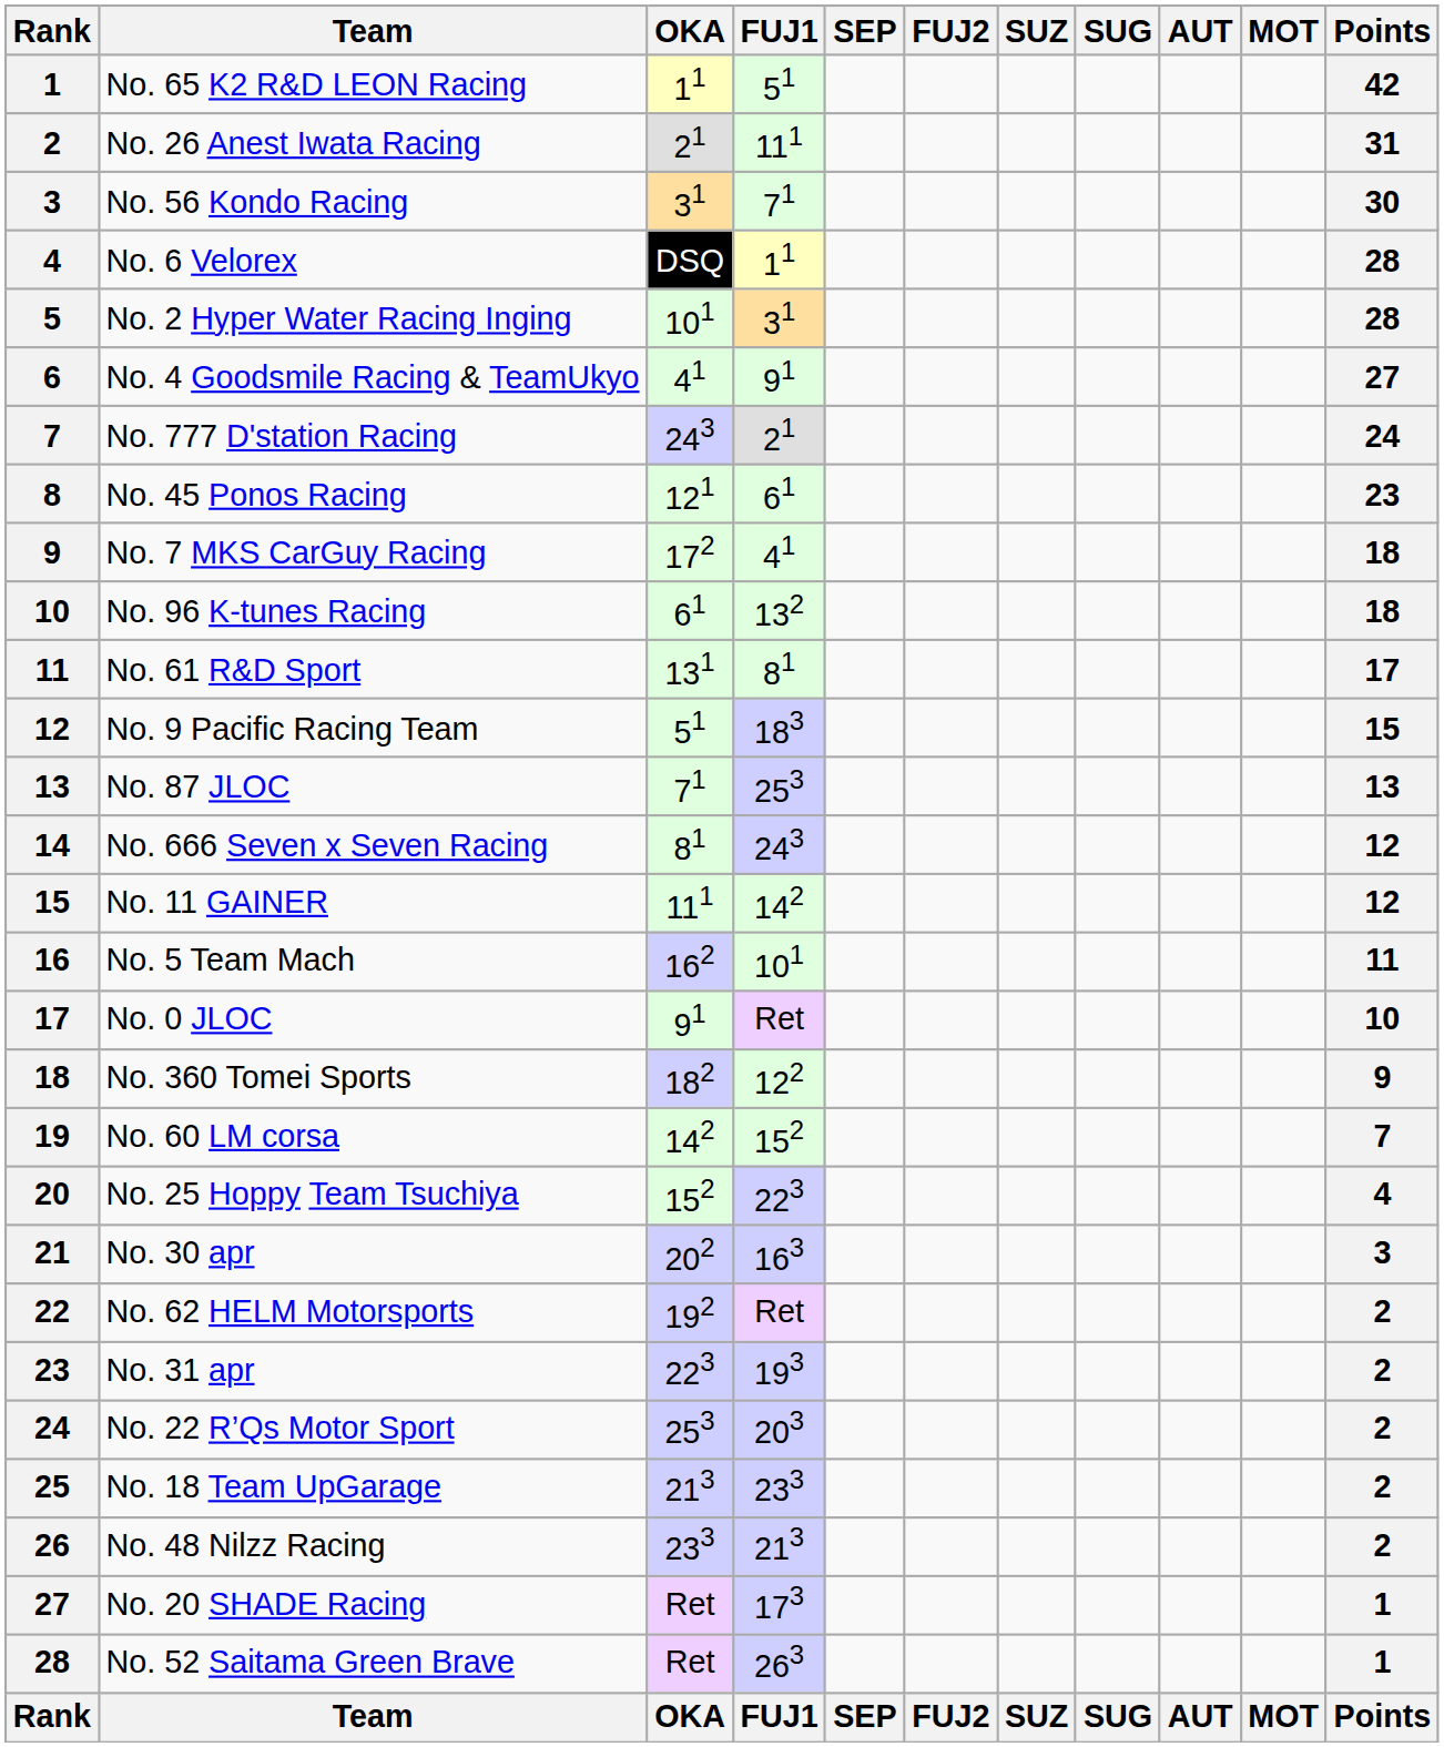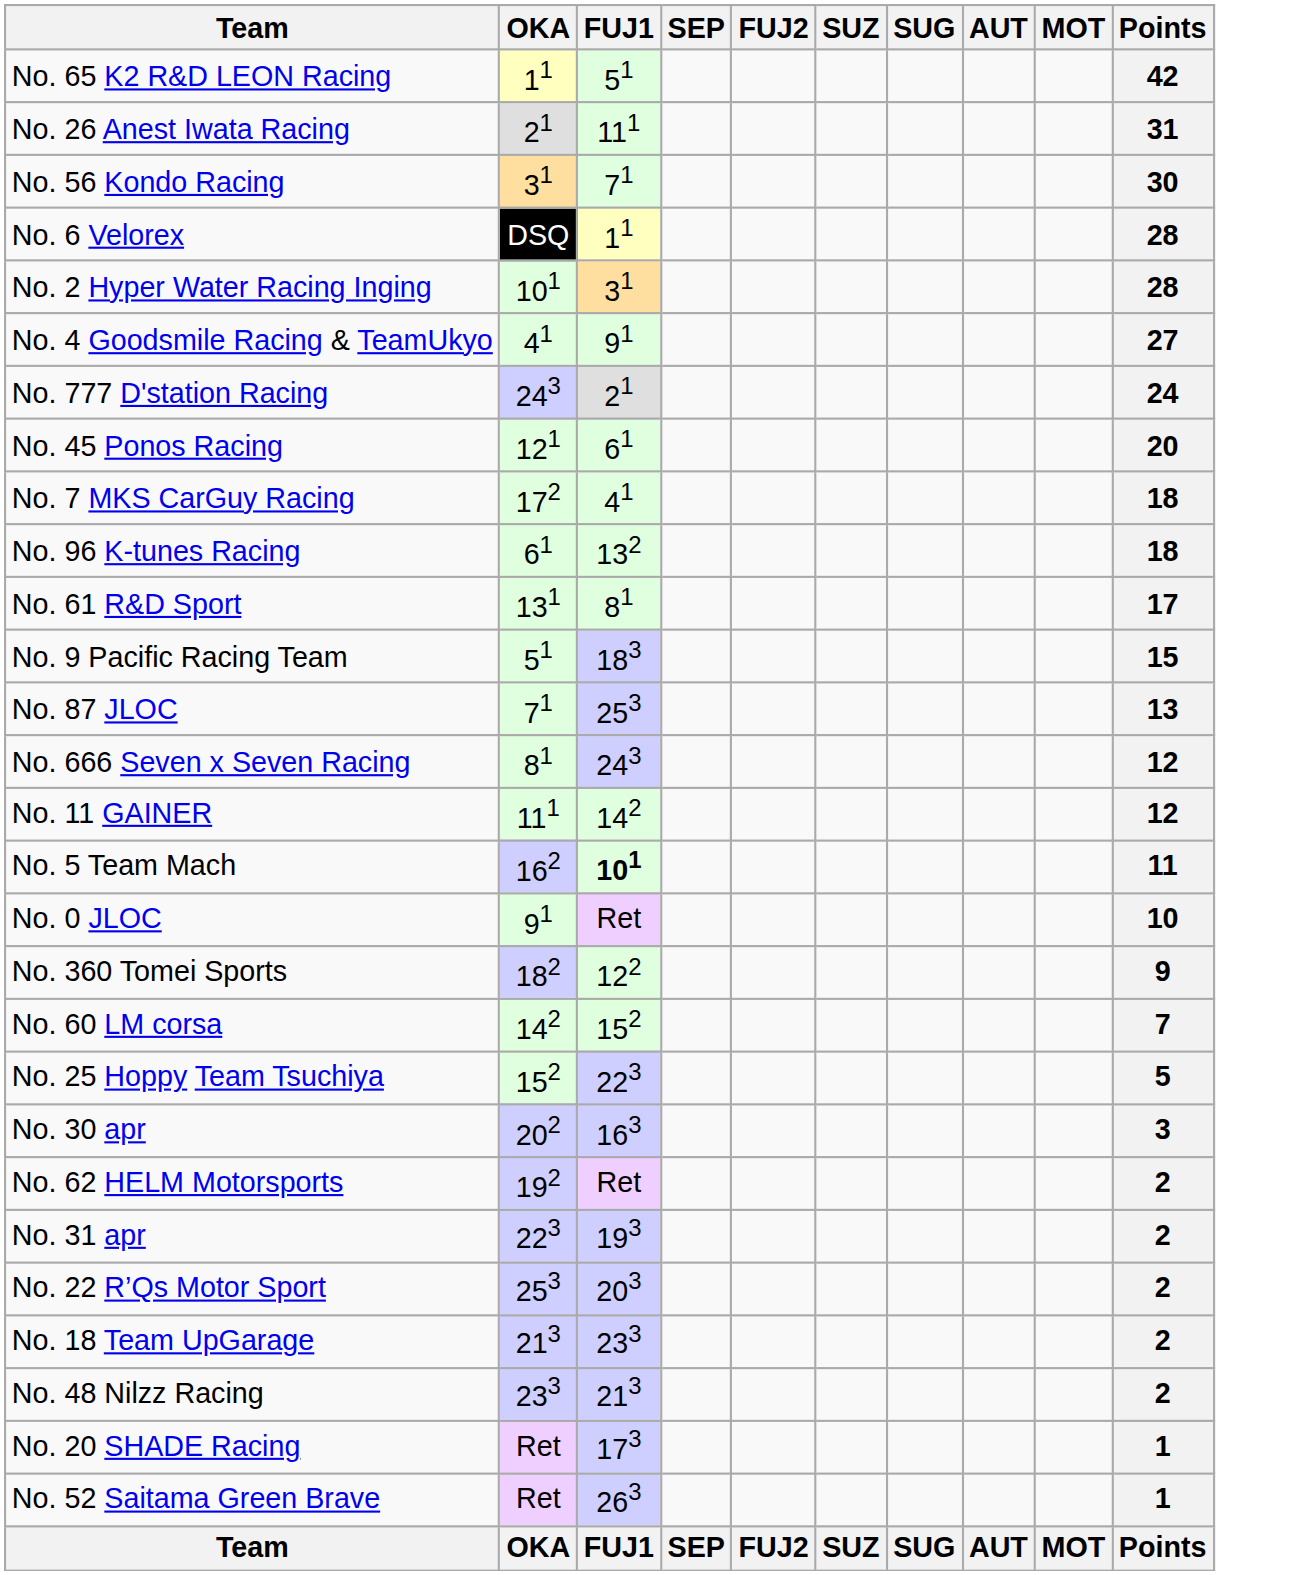 <table class="wikitable" style="font-size:85%; text-align:center">
 <tr>
-<th>Rank</th>
 <th>Team</th>
 <th>OKA</th>
 <th>FUJ1</th>
 <th>SEP</th>
 <th>FUJ2</th>
 <th>SUZ</th>
 <th>SUG</th>
 <th>AUT</th>
 <th>MOT</th>
 <th>Points</th>
 </tr>
 <tr>
-<th>1</th>
 <td align="left"> No. 65 <a href='#'>K2 R&D LEON Racing</a></td>
 <td style="background:#FFFFBF;">1<sup>1</sup></td>
 <td style="background:#DFFFDF;">5<sup>1</sup></td>
 <td></td>
 <td></td>
 <td></td>
 <td></td>
 <td></td>
 <td></td>
 <th>42</th>
 </tr>
 <tr>
-<th>2</th>
 <td align="left"> No. 26 <a href='#'>Anest Iwata Racing</a></td>
 <td style="background:#DFDFDF;">2<sup>1</sup></td>
 <td style="background:#DFFFDF;">11<sup>1</sup></td>
 <td></td>
 <td></td>
 <td></td>
 <td></td>
 <td></td>
 <td></td>
 <th>31</th>
 </tr>
 <tr>
-<th>3</th>
 <td align="left"> No. 56 <a href='#'>Kondo Racing</a></td>
 <td style="background:#FFDF9F;">3<sup>1</sup></td>
 <td style="background:#DFFFDF;">7<sup>1</sup></td>
 <td></td>
 <td></td>
 <td></td>
 <td></td>
 <td></td>
 <td></td>
 <th>30</th>
 </tr>
 <tr>
-<th>4</th>
 <td align="left"> No. 6 <a href='#'>Velorex</a></td>
 <td style="background-color:#000000;color:white">DSQ</td>
 <td style="background:#FFFFBF;">1<sup>1</sup></td>
 <td></td>
 <td></td>
 <td></td>
 <td></td>
 <td></td>
 <td></td>
 <th>28</th>
 </tr>
 <tr>
-<th>5</th>
 <td align="left"> No. 2 <a href='#'>Hyper Water Racing Inging</a></td>
 <td style="background:#DFFFDF;">10<sup>1</sup></td>
 <td style="background:#FFDF9F;">3<sup>1</sup></td>
 <td></td>
 <td></td>
 <td></td>
 <td></td>
 <td></td>
 <td></td>
 <th>28</th>
 </tr>
 <tr>
-<th>6</th>
 <td align="left"> No. 4 <a href='#'>Goodsmile Racing</a> & <a href='#'>TeamUkyo</a></td>
 <td style="background:#DFFFDF;">4<sup>1</sup></td>
 <td style="background:#DFFFDF;">9<sup>1</sup></td>
 <td></td>
 <td></td>
 <td></td>
 <td></td>
 <td></td>
 <td></td>
 <th>27</th>
 </tr>
 <tr>
-<th>7</th>
 <td align="left"> No. 777 <a href='#'>D'station Racing</a></td>
 <td style="background:#CFCFFF;">24<sup>3</sup></td>
 <td style="background:#DFDFDF;">2<sup>1</sup></td>
 <td></td>
 <td></td>
 <td></td>
 <td></td>
 <td></td>
 <td></td>
 <th>24</th>
 </tr>
 <tr>
-<th>8</th>
 <td align="left"> No. 45 <a href='#'>Ponos Racing</a></td>
 <td style="background:#DFFFDF;">12<sup>1</sup></td>
 <td style="background:#DFFFDF;">6<sup>1</sup></td>
 <td></td>
 <td></td>
 <td></td>
 <td></td>
 <td></td>
 <td></td>
-<th>23</th>
+<th>20</th>
 </tr>
 <tr>
-<th>9</th>
 <td align="left"> No. 7 <a href='#'>MKS CarGuy Racing</a></td>
 <td style="background:#DFFFDF;">17<sup>2</sup></td>
 <td style="background:#DFFFDF;">4<sup>1</sup></td>
 <td></td>
 <td></td>
 <td></td>
 <td></td>
 <td></td>
 <td></td>
 <th>18</th>
 </tr>
 <tr>
-<th>10</th>
 <td align="left"> No. 96 <a href='#'>K-tunes Racing</a></td>
 <td style="background:#DFFFDF;">6<sup>1</sup></td>
 <td style="background:#DFFFDF;">13<sup>2</sup></td>
 <td></td>
 <td></td>
 <td></td>
 <td></td>
 <td></td>
 <td></td>
 <th>18</th>
 </tr>
 <tr>
-<th>11</th>
 <td align="left"> No. 61 <a href='#'>R&D Sport</a></td>
 <td style="background:#DFFFDF;">13<sup>1</sup></td>
 <td style="background:#DFFFDF;">8<sup>1</sup></td>
 <td></td>
 <td></td>
 <td></td>
 <td></td>
 <td></td>
 <td></td>
 <th>17</th>
 </tr>
 <tr>
-<th>12</th>
 <td align="left"> No. 9 Pacific Racing Team</td>
 <td style="background:#DFFFDF;">5<sup>1</sup></td>
 <td style="background:#CFCFFF;">18<sup>3</sup></td>
 <td></td>
 <td></td>
 <td></td>
 <td></td>
 <td></td>
 <td></td>
 <th>15</th>
 </tr>
 <tr>
-<th>13</th>
 <td align="left"> No. 87 <a href='#'>JLOC</a></td>
 <td style="background:#DFFFDF;">7<sup>1</sup></td>
 <td style="background:#CFCFFF;">25<sup>3</sup></td>
 <td></td>
 <td></td>
 <td></td>
 <td></td>
 <td></td>
 <td></td>
 <th>13</th>
 </tr>
 <tr>
-<th>14</th>
 <td align="left"> No. 666 <a href='#'>Seven x Seven Racing</a></td>
 <td style="background:#DFFFDF;">8<sup>1</sup></td>
 <td style="background:#CFCFFF;">24<sup>3</sup></td>
 <td></td>
 <td></td>
 <td></td>
 <td></td>
 <td></td>
 <td></td>
 <th>12</th>
 </tr>
 <tr>
-<th>15</th>
 <td align="left"> No. 11 <a href='#'>GAINER</a></td>
 <td style="background:#DFFFDF;">11<sup>1</sup></td>
 <td style="background:#DFFFDF;">14<sup>2</sup></td>
 <td></td>
 <td></td>
 <td></td>
 <td></td>
 <td></td>
 <td></td>
 <th>12</th>
 </tr>
 <tr>
-<th>16</th>
 <td align="left"> No. 5 Team Mach</td>
 <td style="background:#CFCFFF;">16<sup>2</sup></td>
-<td style="background:#DFFFDF;">10<sup>1</sup></td>
+<td style="background:#DFFFDF;"><strong>10<sup>1</sup></strong></td>
 <td></td>
 <td></td>
 <td></td>
 <td></td>
 <td></td>
 <td></td>
 <th>11</th>
 </tr>
 <tr>
-<th>17</th>
 <td align="left"> No. 0 <a href='#'>JLOC</a></td>
 <td style="background:#DFFFDF;">9<sup>1</sup></td>
 <td style="background:#EFCFFF;">Ret</td>
 <td></td>
 <td></td>
 <td></td>
 <td></td>
 <td></td>
 <td></td>
 <th>10</th>
 </tr>
 <tr>
-<th>18</th>
 <td align="left"> No. 360 Tomei Sports</td>
 <td style="background:#CFCFFF;">18<sup>2</sup></td>
 <td style="background:#DFFFDF;">12<sup>2</sup></td>
 <td></td>
 <td></td>
 <td></td>
 <td></td>
 <td></td>
 <td></td>
 <th>9</th>
 </tr>
 <tr>
-<th>19</th>
 <td align="left"> No. 60 <a href='#'>LM corsa</a></td>
 <td style="background:#DFFFDF;">14<sup>2</sup></td>
 <td style="background:#DFFFDF;">15<sup>2</sup></td>
 <td></td>
 <td></td>
 <td></td>
 <td></td>
 <td></td>
 <td></td>
 <th>7</th>
 </tr>
 <tr>
-<th>20</th>
 <td align="left"> No. 25 <a href='#'>Hoppy</a> <a href='#'>Team Tsuchiya</a></td>
 <td style="background:#DFFFDF;">15<sup>2</sup></td>
 <td style="background:#CFCFFF;">22<sup>3</sup></td>
 <td></td>
 <td></td>
 <td></td>
 <td></td>
 <td></td>
 <td></td>
-<th>4</th>
+<th>5</th>
 </tr>
 <tr>
-<th>21</th>
 <td align="left"> No. 30 <a href='#'>apr</a></td>
 <td style="background:#CFCFFF;">20<sup>2</sup></td>
 <td style="background:#CFCFFF;">16<sup>3</sup></td>
 <td></td>
 <td></td>
 <td></td>
 <td></td>
 <td></td>
 <td></td>
 <th>3</th>
 </tr>
 <tr>
-<th>22</th>
 <td align="left"> No. 62 <a href='#'>HELM Motorsports</a></td>
 <td style="background:#CFCFFF;">19<sup>2</sup></td>
 <td style="background:#EFCFFF;">Ret</td>
 <td></td>
 <td></td>
 <td></td>
 <td></td>
 <td></td>
 <td></td>
 <th>2</th>
 </tr>
 <tr>
-<th>23</th>
 <td align="left"> No. 31 <a href='#'>apr</a></td>
 <td style="background:#CFCFFF;">22<sup>3</sup></td>
 <td style="background:#CFCFFF;">19<sup>3</sup></td>
 <td></td>
 <td></td>
 <td></td>
 <td></td>
 <td></td>
 <td></td>
 <th>2</th>
 </tr>
 <tr>
-<th>24</th>
 <td align="left"> No. 22 <a href='#'>R’Qs Motor Sport</a></td>
 <td style="background:#CFCFFF;">25<sup>3</sup></td>
 <td style="background:#CFCFFF;">20<sup>3</sup></td>
 <td></td>
 <td></td>
 <td></td>
 <td></td>
 <td></td>
 <td></td>
 <th>2</th>
 </tr>
 <tr>
-<th>25</th>
 <td align="left"> No. 18 <a href='#'>Team UpGarage</a></td>
 <td style="background:#CFCFFF;">21<sup>3</sup></td>
 <td style="background:#CFCFFF;">23<sup>3</sup></td>
 <td></td>
 <td></td>
 <td></td>
 <td></td>
 <td></td>
 <td></td>
 <th>2</th>
 </tr>
 <tr>
-<th>26</th>
 <td align="left"> No. 48 Nilzz Racing</td>
 <td style="background:#CFCFFF;">23<sup>3</sup></td>
 <td style="background:#CFCFFF;">21<sup>3</sup></td>
 <td></td>
 <td></td>
 <td></td>
 <td></td>
 <td></td>
 <td></td>
 <th>2</th>
 </tr>
 <tr>
-<th>27</th>
 <td align="left"> No. 20 <a href='#'>SHADE Racing</a></td>
 <td style="background:#EFCFFF;">Ret</td>
 <td style="background:#CFCFFF;">17<sup>3</sup></td>
 <td></td>
 <td></td>
 <td></td>
 <td></td>
 <td></td>
 <td></td>
 <th>1</th>
 </tr>
 <tr>
-<th>28</th>
 <td align="left"> No. 52 <a href='#'>Saitama Green Brave</a></td>
 <td style="background:#EFCFFF;">Ret</td>
 <td style="background:#CFCFFF;">26<sup>3</sup></td>
 <td></td>
 <td></td>
 <td></td>
 <td></td>
 <td></td>
 <td></td>
 <th>1</th>
 </tr>
 <tr>
-<th>Rank</th>
 <th>Team</th>
 <th>OKA</th>
 <th>FUJ1</th>
 <th>SEP</th>
 <th>FUJ2</th>
 <th>SUZ</th>
 <th>SUG</th>
 <th>AUT</th>
 <th>MOT</th>
 <th>Points</th>
 </tr>
 </table>
